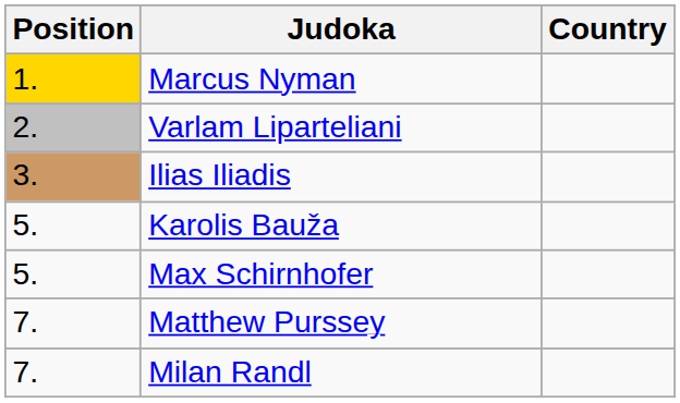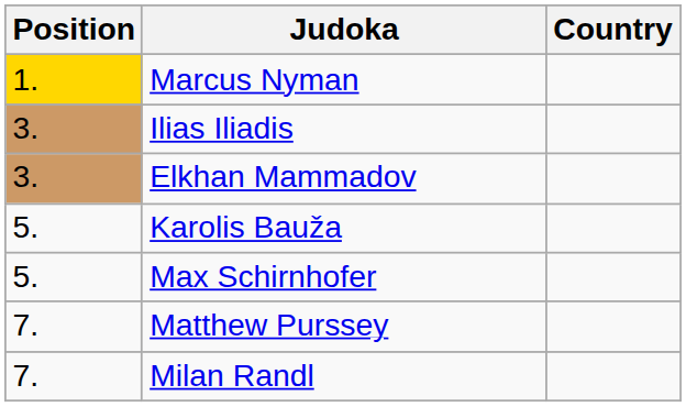 <table class=wikitable>
 <tr>
 <th width=10>Position</th>
 <th width=200>Judoka</th>
 <th>Country</th>
 </tr>
 <tr>
 <td bgcolor=gold>1.</td>
 <td><a href='#'>Marcus Nyman</a></td>
 <td></td>
 </tr>
 <tr>
-<td bgcolor="silver">2.</td>
-<td><a href='#'>Varlam Liparteliani</a></td>
+<td bgcolor="CC9966">3.</td>
+<td><a href='#'>Ilias Iliadis</a></td>
 <td></td>
 </tr>
 <tr>
 <td bgcolor="CC9966">3.</td>
-<td><a href='#'>Ilias Iliadis</a></td>
+<td><a href='#'>Elkhan Mammadov</a></td>
 <td></td>
 </tr>
 <tr>
 <td>5.</td>
 <td><a href='#'>Karolis Bauža</a></td>
 <td></td>
 </tr>
 <tr>
 <td>5.</td>
 <td><a href='#'>Max Schirnhofer</a></td>
 <td></td>
 </tr>
 <tr>
 <td>7.</td>
 <td><a href='#'>Matthew Purssey</a></td>
 <td></td>
 </tr>
 <tr>
 <td>7.</td>
 <td><a href='#'>Milan Randl</a></td>
 <td></td>
 </tr>
 </table>
